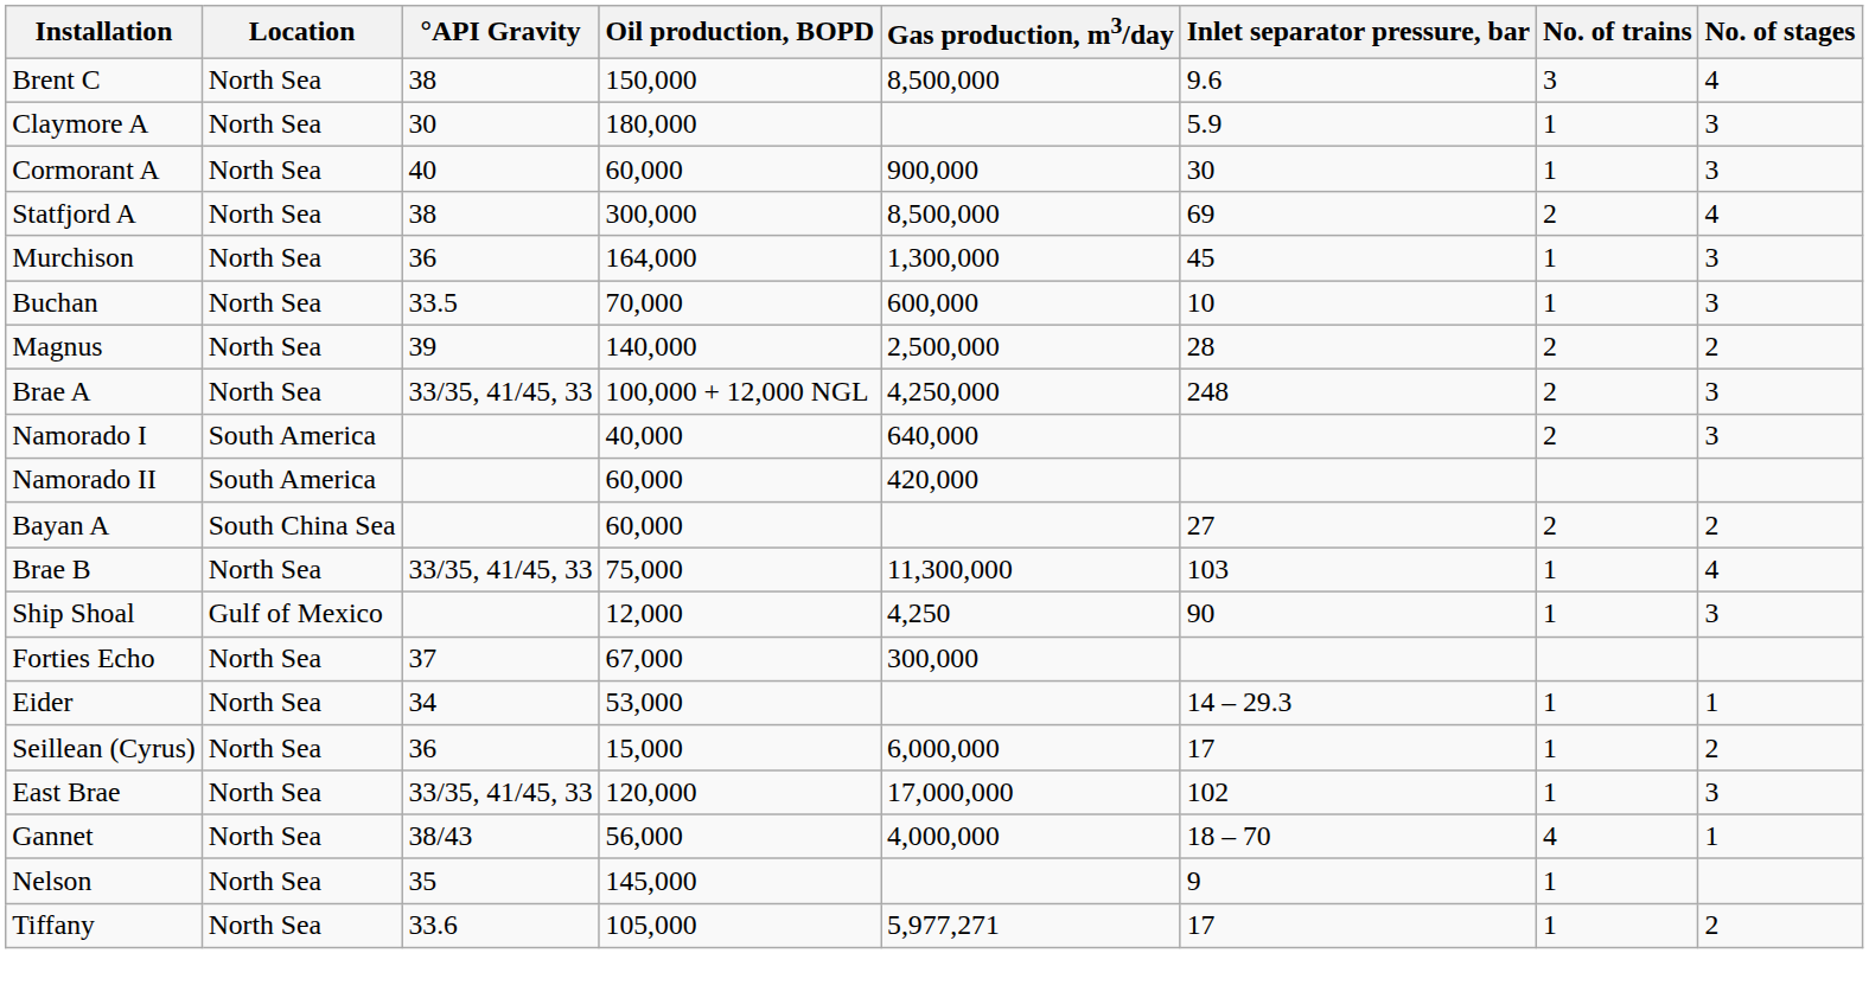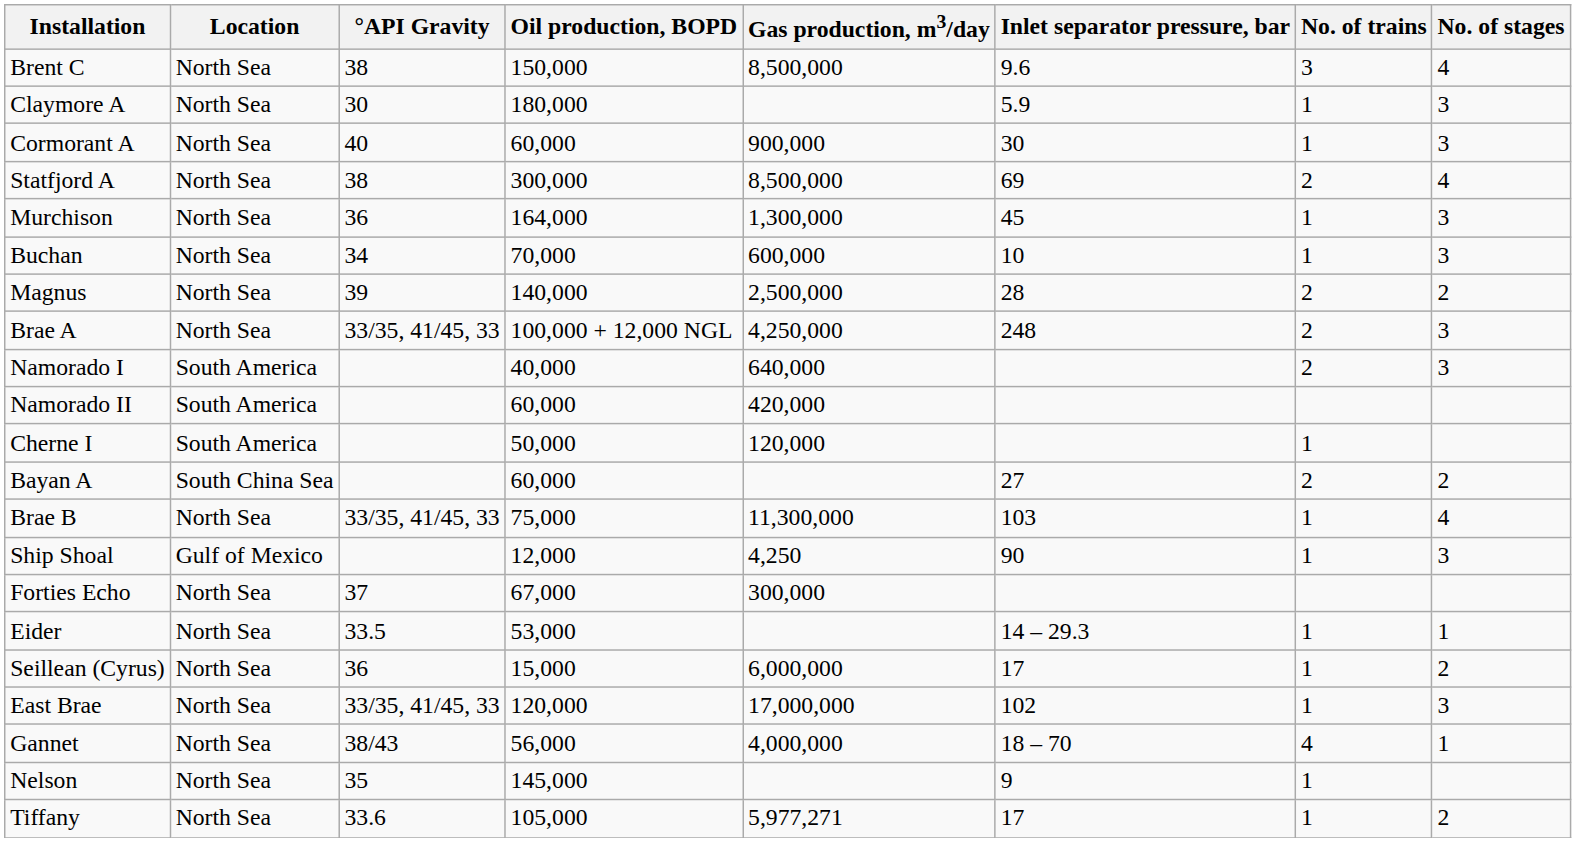 <table class="wikitable">
 <tr>
 <th>Installation</th>
 <th>Location</th>
 <th>°API Gravity</th>
 <th>Oil production, BOPD</th>
 <th>Gas production, m<sup>3</sup>/day</th>
 <th>Inlet separator pressure, bar</th>
 <th>No. of trains</th>
 <th>No. of stages</th>
 </tr>
 <tr>
 <td>Brent C</td>
 <td>North Sea</td>
 <td>38</td>
 <td>150,000</td>
 <td>8,500,000</td>
 <td>9.6</td>
 <td>3</td>
 <td>4</td>
 </tr>
 <tr>
 <td>Claymore A</td>
 <td>North Sea</td>
 <td>30</td>
 <td>180,000</td>
 <td></td>
 <td>5.9</td>
 <td>1</td>
 <td>3</td>
 </tr>
 <tr>
 <td>Cormorant A</td>
 <td>North Sea</td>
 <td>40</td>
 <td>60,000</td>
 <td>900,000</td>
 <td>30</td>
 <td>1</td>
 <td>3</td>
 </tr>
 <tr>
 <td>Statfjord A</td>
 <td>North Sea</td>
 <td>38</td>
 <td>300,000</td>
 <td>8,500,000</td>
 <td>69</td>
 <td>2</td>
 <td>4</td>
 </tr>
 <tr>
 <td>Murchison</td>
 <td>North Sea</td>
 <td>36</td>
 <td>164,000</td>
 <td>1,300,000</td>
 <td>45</td>
 <td>1</td>
 <td>3</td>
 </tr>
 <tr>
 <td>Buchan</td>
 <td>North Sea</td>
-<td>33.5</td>
+<td>34</td>
 <td>70,000</td>
 <td>600,000</td>
 <td>10</td>
 <td>1</td>
 <td>3</td>
 </tr>
 <tr>
 <td>Magnus</td>
 <td>North Sea</td>
 <td>39</td>
 <td>140,000</td>
 <td>2,500,000</td>
 <td>28</td>
 <td>2</td>
 <td>2</td>
 </tr>
 <tr>
 <td>Brae A</td>
 <td>North Sea</td>
 <td>33/35, 41/45, 33</td>
 <td>100,000 + 12,000 NGL</td>
 <td>4,250,000</td>
 <td>248</td>
 <td>2</td>
 <td>3</td>
 </tr>
 <tr>
 <td>Namorado I</td>
 <td>South America</td>
 <td></td>
 <td>40,000</td>
 <td>640,000</td>
 <td></td>
 <td>2</td>
 <td>3</td>
 </tr>
 <tr>
 <td>Namorado II</td>
 <td>South America</td>
 <td></td>
 <td>60,000</td>
 <td>420,000</td>
 <td></td>
 <td></td>
 <td></td>
 </tr>
 <tr>
+<td>Cherne I</td>
+<td>South America</td>
+<td></td>
+<td>50,000</td>
+<td>120,000</td>
+<td></td>
+<td>1</td>
+<td></td>
+</tr>
+<tr>
 <td>Bayan A</td>
 <td>South China Sea</td>
 <td></td>
 <td>60,000</td>
 <td></td>
 <td>27</td>
 <td>2</td>
 <td>2</td>
 </tr>
 <tr>
 <td>Brae B</td>
 <td>North Sea</td>
 <td>33/35, 41/45, 33</td>
 <td>75,000</td>
 <td>11,300,000</td>
 <td>103</td>
 <td>1</td>
 <td>4</td>
 </tr>
 <tr>
 <td>Ship Shoal</td>
 <td>Gulf of Mexico</td>
 <td></td>
 <td>12,000</td>
 <td>4,250</td>
 <td>90</td>
 <td>1</td>
 <td>3</td>
 </tr>
 <tr>
 <td>Forties Echo</td>
 <td>North Sea</td>
 <td>37</td>
 <td>67,000</td>
 <td>300,000</td>
 <td></td>
 <td></td>
 <td></td>
 </tr>
 <tr>
 <td>Eider</td>
 <td>North Sea</td>
-<td>34</td>
+<td>33.5</td>
 <td>53,000</td>
 <td></td>
 <td>14 – 29.3</td>
 <td>1</td>
 <td>1</td>
 </tr>
 <tr>
 <td>Seillean (Cyrus)</td>
 <td>North Sea</td>
 <td>36</td>
 <td>15,000</td>
 <td>6,000,000</td>
 <td>17</td>
 <td>1</td>
 <td>2</td>
 </tr>
 <tr>
 <td>East Brae</td>
 <td>North Sea</td>
 <td>33/35, 41/45, 33</td>
 <td>120,000</td>
 <td>17,000,000</td>
 <td>102</td>
 <td>1</td>
 <td>3</td>
 </tr>
 <tr>
 <td>Gannet</td>
 <td>North Sea</td>
 <td>38/43</td>
 <td>56,000</td>
 <td>4,000,000</td>
 <td>18 – 70</td>
 <td>4</td>
 <td>1</td>
 </tr>
 <tr>
 <td>Nelson</td>
 <td>North Sea</td>
 <td>35</td>
 <td>145,000</td>
 <td></td>
 <td>9</td>
 <td>1</td>
 <td></td>
 </tr>
 <tr>
 <td>Tiffany</td>
 <td>North Sea</td>
 <td>33.6</td>
 <td>105,000</td>
 <td>5,977,271</td>
 <td>17</td>
 <td>1</td>
 <td>2</td>
 </tr>
 </table>
